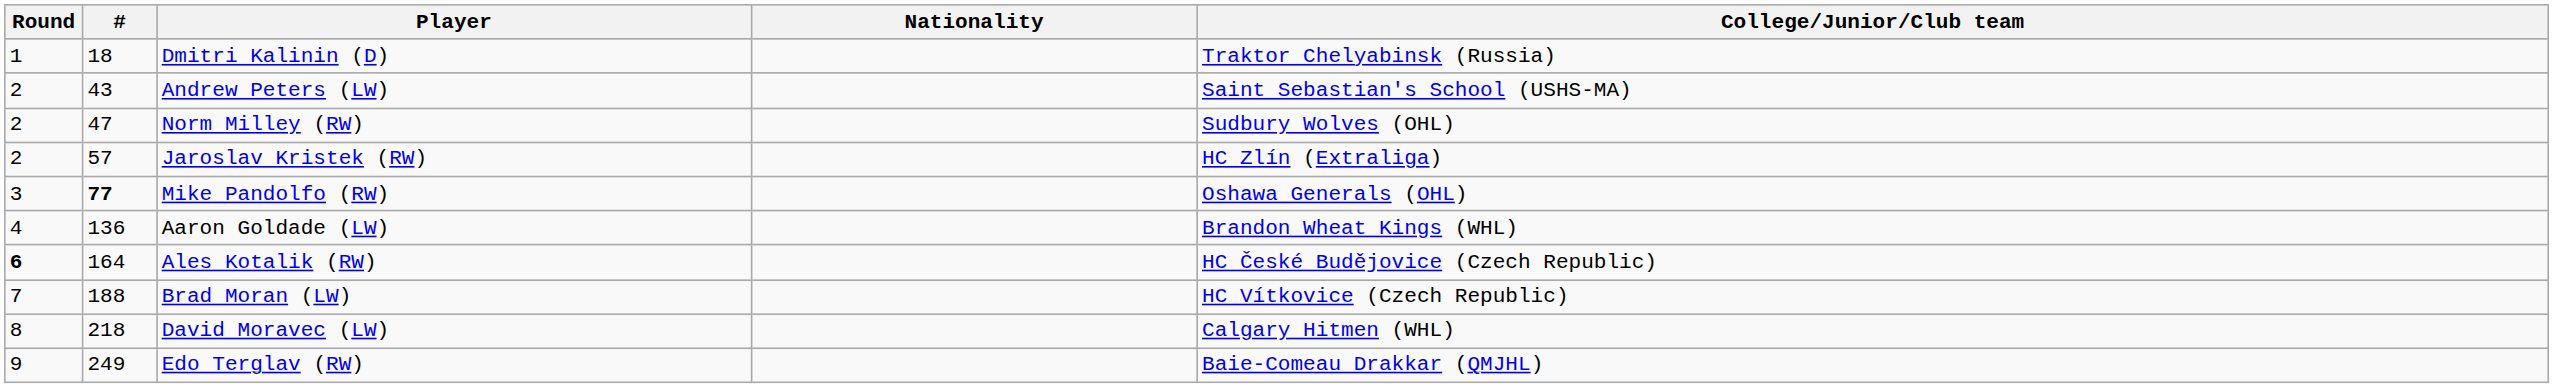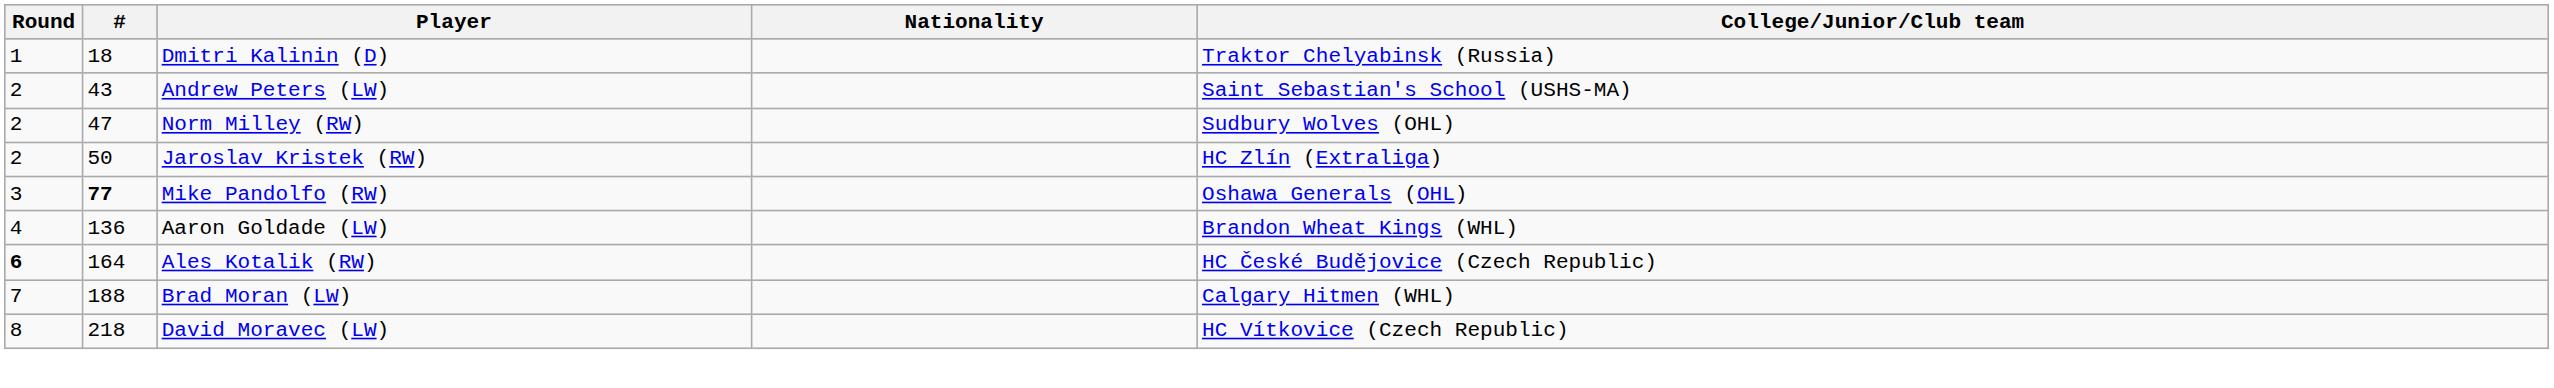 <table class="wikitable">
 <tr>
 <th bgcolor="#DDDDFF" width="2.75%">Round</th>
 <th bgcolor="#DDDDFF" width="2.75%">#</th>
 <th bgcolor="#DDDDFF" width="22.0%">Player</th>
 <th bgcolor="#DDDDFF" width="16.5%">Nationality</th>
 <th bgcolor="#DDDDFF" width="50.0%">College/Junior/Club team</th>
 </tr>
 <tr>
 <td>1</td>
 <td>18</td>
 <td><a href='#'>Dmitri Kalinin</a> (<a href='#'>D</a>)</td>
 <td></td>
 <td><a href='#'>Traktor Chelyabinsk</a> (Russia)</td>
 </tr>
 <tr>
 <td>2</td>
 <td>43</td>
 <td><a href='#'>Andrew Peters</a> (<a href='#'>LW</a>)</td>
 <td></td>
 <td><a href='#'>Saint Sebastian's School</a> (USHS-MA)</td>
 </tr>
 <tr>
 <td>2</td>
 <td>47</td>
 <td><a href='#'>Norm Milley</a> (<a href='#'>RW</a>)</td>
 <td></td>
 <td><a href='#'>Sudbury Wolves</a> (OHL)</td>
 </tr>
 <tr>
 <td>2</td>
-<td>57</td>
+<td>50</td>
 <td><a href='#'>Jaroslav Kristek</a> (<a href='#'>RW</a>)</td>
 <td></td>
 <td><a href='#'>HC Zlín</a> (<a href='#'>Extraliga</a>)</td>
 </tr>
 <tr>
 <td>3</td>
 <td><strong>77</strong></td>
 <td><a href='#'>Mike Pandolfo</a> (<a href='#'>RW</a>)</td>
 <td></td>
 <td><a href='#'>Oshawa Generals</a> (<a href='#'>OHL</a>)</td>
 </tr>
 <tr>
 <td>4</td>
 <td>136</td>
 <td>Aaron Goldade (<a href='#'>LW</a>)</td>
 <td></td>
 <td><a href='#'>Brandon Wheat Kings</a> (WHL)</td>
 </tr>
 <tr>
 <td><strong>6</strong></td>
 <td>164</td>
 <td><a href='#'>Ales Kotalik</a> (<a href='#'>RW</a>)</td>
 <td></td>
 <td><a href='#'>HC České Budějovice</a> (Czech Republic)</td>
 </tr>
 <tr>
 <td>7</td>
 <td>188</td>
 <td><a href='#'>Brad Moran</a> (<a href='#'>LW</a>)</td>
 <td></td>
-<td><a href='#'>HC Vítkovice</a> (Czech Republic)</td>
+<td><a href='#'>Calgary Hitmen</a> (WHL)</td>
 </tr>
 <tr>
 <td>8</td>
 <td>218</td>
 <td><a href='#'>David Moravec</a> (<a href='#'>LW</a>)</td>
 <td></td>
-<td><a href='#'>Calgary Hitmen</a> (WHL)</td>
-</tr>
-<tr>
-<td>9</td>
-<td>249</td>
-<td><a href='#'>Edo Terglav</a> (<a href='#'>RW</a>)</td>
-<td></td>
-<td><a href='#'>Baie-Comeau Drakkar</a> (<a href='#'>QMJHL</a>)</td>
+<td><a href='#'>HC Vítkovice</a> (Czech Republic)</td>
 </tr>
 </table>
